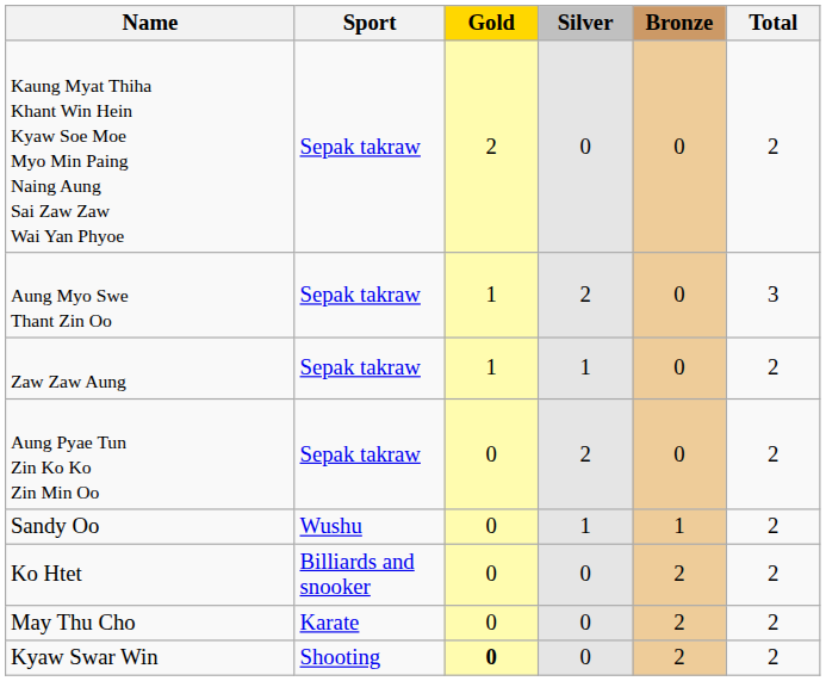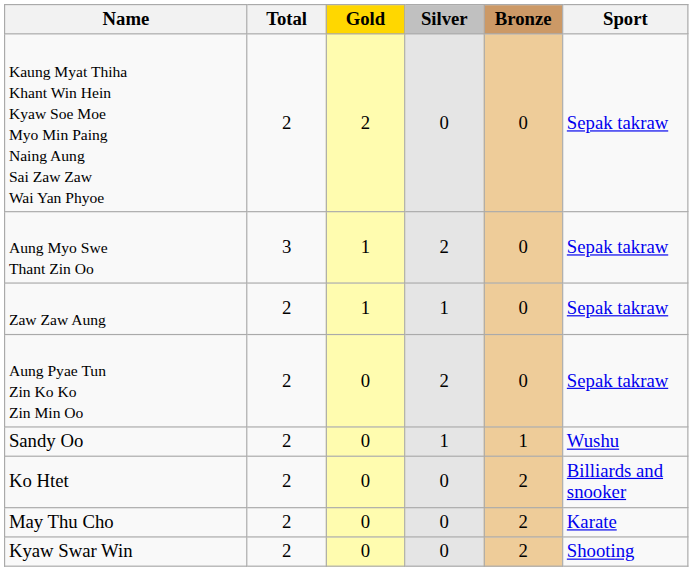 <table class="wikitable sortable" style="font-size:100%; text-align:center;">
 <tr>
 <th width=200>Name</th>
-<th width=100>Sport</th>
+<th width=60>Total</th>
 <td bgcolor=gold width=60><strong>Gold</strong></td>
 <td bgcolor=silver width=60><strong>Silver</strong></td>
 <td bgcolor=#cc9966 width=60><strong>Bronze</strong></td>
-<th width=60>Total</th>
+<th width=100>Sport</th>
 </tr>
 <tr>
 <td align=left> <small><br>Kaung Myat Thiha<br>Khant Win Hein<br>Kyaw Soe Moe<br>Myo Min Paing<br>Naing Aung<br>Sai Zaw Zaw<br>Wai Yan Phyoe</small></td>
-<td align=left><a href='#'>Sepak takraw</a></td>
+<td>2</td>
 <td bgcolor=#fffcaf>2</td>
 <td bgcolor=#e5e5e5>0</td>
 <td bgcolor=#eecc99>0</td>
-<td>2</td>
+<td align=left><a href='#'>Sepak takraw</a></td>
 </tr>
 <tr>
 <td align=left> <small><br>Aung Myo Swe<br>Thant Zin Oo</small></td>
-<td align=left><a href='#'>Sepak takraw</a></td>
+<td>3</td>
 <td bgcolor=#fffcaf>1</td>
 <td bgcolor=#e5e5e5>2</td>
 <td bgcolor=#eecc99>0</td>
-<td>3</td>
+<td align=left><a href='#'>Sepak takraw</a></td>
 </tr>
 <tr>
 <td align=left> <small><br>Zaw Zaw Aung</small></td>
-<td align=left><a href='#'>Sepak takraw</a></td>
+<td>2</td>
 <td bgcolor=#fffcaf>1</td>
 <td bgcolor=#e5e5e5>1</td>
 <td bgcolor=#eecc99>0</td>
-<td>2</td>
+<td align=left><a href='#'>Sepak takraw</a></td>
 </tr>
 <tr>
 <td align=left> <small><br>Aung Pyae Tun<br>Zin Ko Ko<br>Zin Min Oo</small></td>
-<td align=left><a href='#'>Sepak takraw</a></td>
+<td>2</td>
 <td bgcolor=#fffcaf>0</td>
 <td bgcolor=#e5e5e5>2</td>
 <td bgcolor=#eecc99>0</td>
-<td>2</td>
+<td align=left><a href='#'>Sepak takraw</a></td>
 </tr>
 <tr>
 <td align=left>Sandy Oo</td>
-<td align=left><a href='#'>Wushu</a></td>
+<td>2</td>
 <td bgcolor=#fffcaf>0</td>
 <td bgcolor=#e5e5e5>1</td>
 <td bgcolor=#eecc99>1</td>
-<td>2</td>
+<td align=left><a href='#'>Wushu</a></td>
 </tr>
 <tr>
 <td align=left>Ko Htet</td>
-<td align=left><a href='#'>Billiards and snooker</a></td>
+<td>2</td>
 <td bgcolor=#fffcaf>0</td>
 <td bgcolor=#e5e5e5>0</td>
 <td bgcolor=#eecc99>2</td>
-<td>2</td>
+<td align=left><a href='#'>Billiards and snooker</a></td>
 </tr>
 <tr>
 <td align=left>May Thu Cho</td>
-<td align=left><a href='#'>Karate</a></td>
+<td>2</td>
 <td bgcolor=#fffcaf>0</td>
 <td bgcolor=#e5e5e5>0</td>
 <td bgcolor=#eecc99>2</td>
-<td>2</td>
+<td align=left><a href='#'>Karate</a></td>
 </tr>
 <tr>
 <td align=left>Kyaw Swar Win</td>
-<td align=left><a href='#'>Shooting</a></td>
-<td bgcolor=#fffcaf><strong>0</strong></td>
+<td>2</td>
+<td bgcolor=#fffcaf>0</td>
 <td bgcolor=#e5e5e5>0</td>
 <td bgcolor=#eecc99>2</td>
-<td>2</td>
+<td align=left><a href='#'>Shooting</a></td>
 </tr>
 </table>
